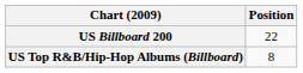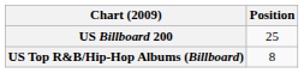 <table class="wikitable sortable plainrowheaders" style="text-align:center">
 <tr>
 <th scope="col">Chart (2009)</th>
 <th scope="col">Position</th>
 </tr>
 <tr>
 <th scope="row">US <em>Billboard</em> 200</th>
-<td>22</td>
+<td>25</td>
 </tr>
 <tr>
 <th scope="row">US Top R&B/Hip-Hop Albums (<em>Billboard</em>)</th>
 <td>8</td>
 </tr>
 </table>
